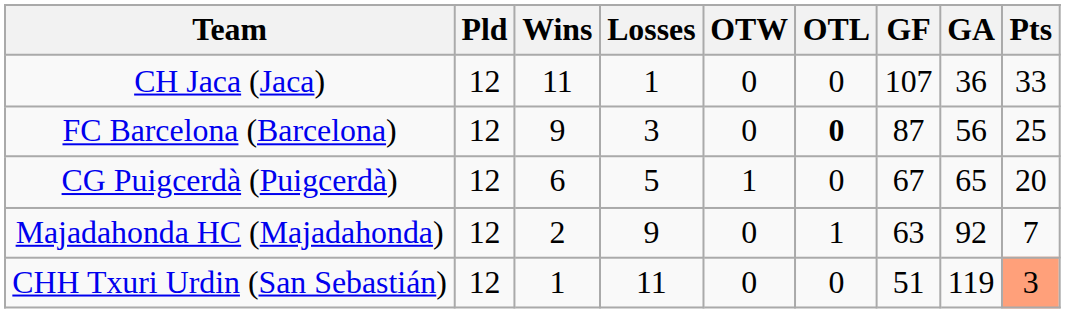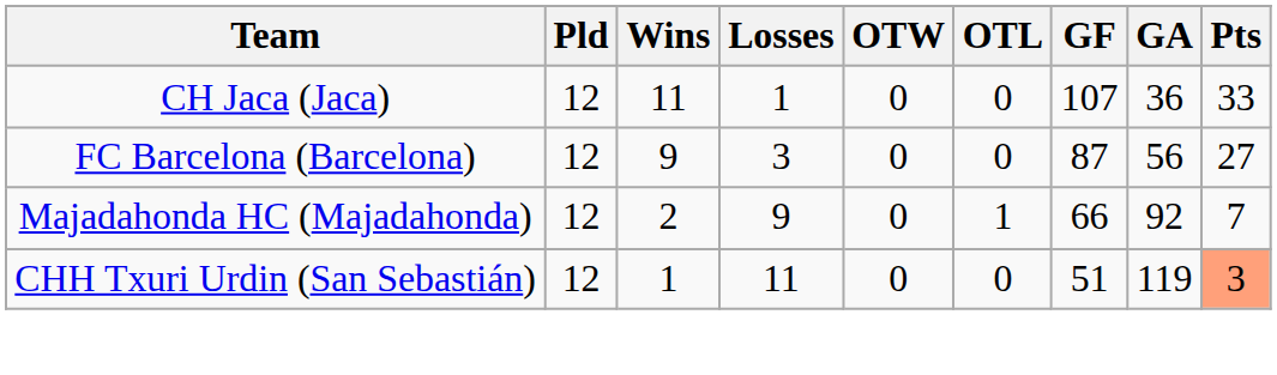 <table class="wikitable">
 <tr>
 </tr>
 <tr>
 <th>Team</th>
 <th>Pld</th>
 <th>Wins</th>
 <th>Losses</th>
 <th>OTW</th>
 <th>OTL</th>
 <th>GF</th>
 <th>GA</th>
 <th>Pts</th>
 </tr>
 <tr align=center>
 <td><a href='#'>CH Jaca</a> (<a href='#'>Jaca</a>)</td>
 <td>12</td>
 <td>11</td>
 <td>1</td>
 <td>0</td>
 <td>0</td>
 <td>107</td>
 <td>36</td>
 <td>33</td>
 </tr>
 <tr align=center>
 <td><a href='#'>FC Barcelona</a> (<a href='#'>Barcelona</a>)</td>
 <td>12</td>
 <td>9</td>
 <td>3</td>
 <td>0</td>
-<td><strong>0</strong></td>
+<td>0</td>
 <td>87</td>
 <td>56</td>
-<td>25</td>
-</tr>
-<tr align=center>
-<td><a href='#'>CG Puigcerdà</a> (<a href='#'>Puigcerdà</a>)</td>
-<td>12</td>
-<td>6</td>
-<td>5</td>
-<td>1</td>
-<td>0</td>
-<td>67</td>
-<td>65</td>
-<td>20</td>
+<td>27</td>
 </tr>
 <tr align=center>
 <td><a href='#'>Majadahonda HC</a> (<a href='#'>Majadahonda</a>)</td>
 <td>12</td>
 <td>2</td>
 <td>9</td>
 <td>0</td>
 <td>1</td>
-<td>63</td>
+<td>66</td>
 <td>92</td>
 <td>7</td>
 </tr>
 <tr align=center>
 <td><a href='#'>CHH Txuri Urdin</a> (<a href='#'>San Sebastián</a>)</td>
 <td>12</td>
 <td>1</td>
 <td>11</td>
 <td>0</td>
 <td>0</td>
 <td>51</td>
 <td>119</td>
 <td style="background: lightsalmon;">3</td>
 </tr>
 </table>
